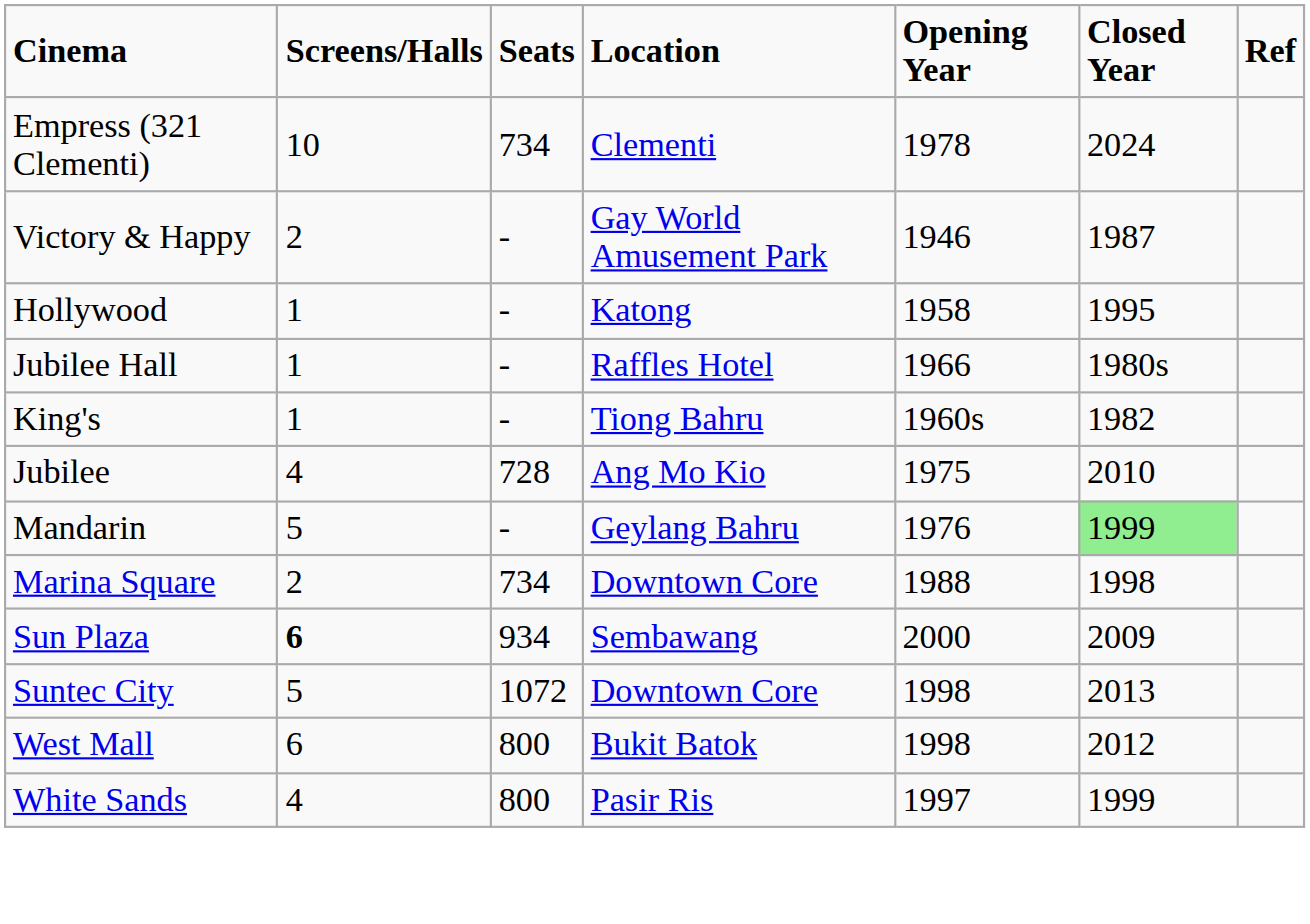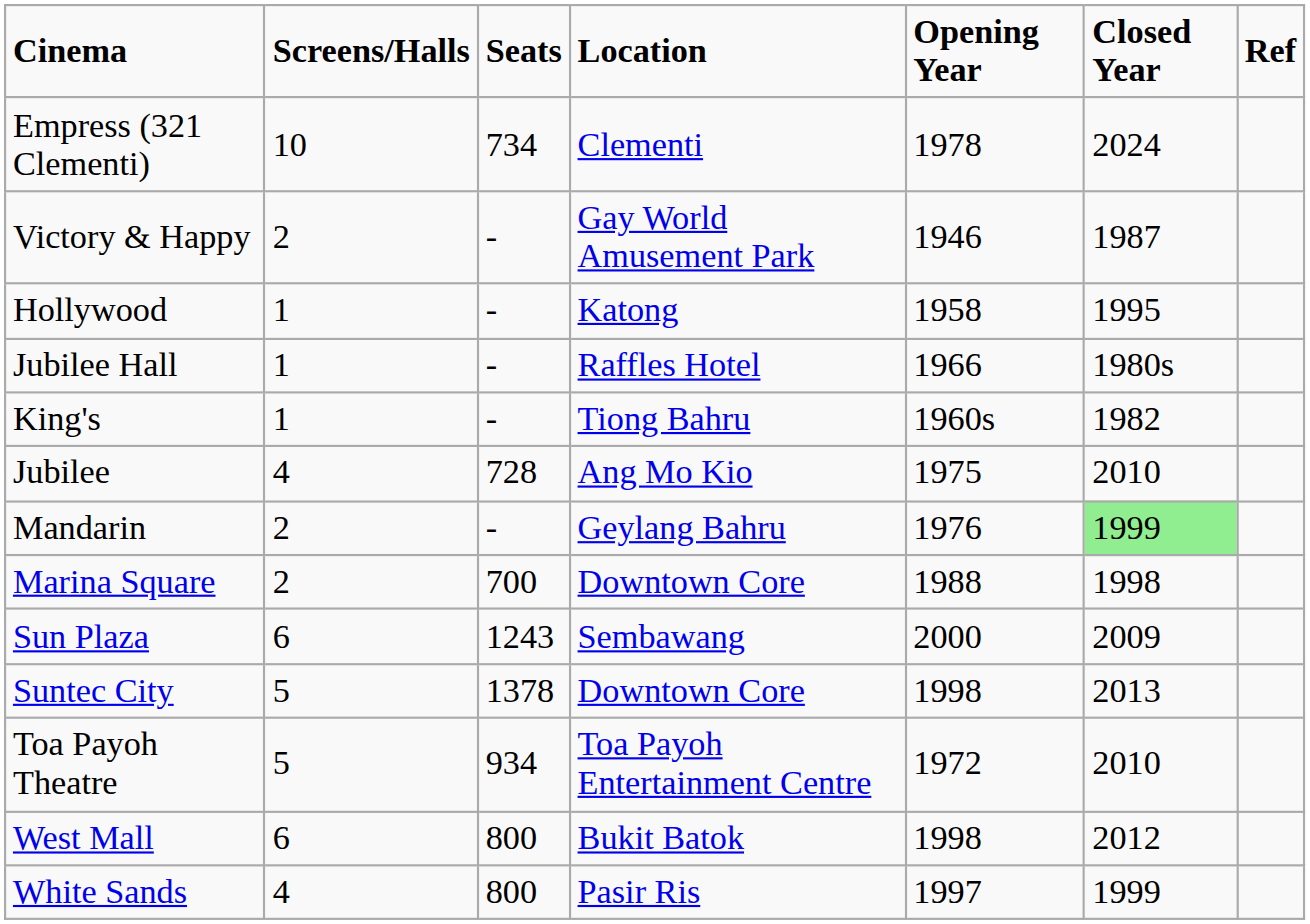 <table class="wikitable sortable" style="text-align:left">
 <tr>
 <td><strong>Cinema</strong></td>
 <td><strong>Screens/Halls</strong></td>
 <td><strong>Seats</strong></td>
 <td><strong>Location</strong></td>
 <td><strong>Opening Year</strong></td>
 <td><strong>Closed Year</strong></td>
 <td><strong>Ref</strong></td>
 </tr>
 <tr>
 <td>Empress (321 Clementi)</td>
 <td>10</td>
 <td>734</td>
 <td><a href='#'>Clementi</a></td>
 <td>1978</td>
 <td>2024</td>
 <td></td>
 </tr>
 <tr>
 <td>Victory & Happy</td>
 <td>2</td>
 <td>-</td>
 <td><a href='#'>Gay World Amusement Park</a></td>
 <td>1946</td>
 <td>1987</td>
 <td></td>
 </tr>
 <tr>
 <td>Hollywood</td>
 <td>1</td>
 <td>-</td>
 <td><a href='#'>Katong</a></td>
 <td>1958</td>
 <td>1995</td>
 <td></td>
 </tr>
 <tr>
 <td>Jubilee Hall</td>
 <td>1</td>
 <td>-</td>
 <td><a href='#'>Raffles Hotel</a></td>
 <td>1966</td>
 <td>1980s</td>
 <td></td>
 </tr>
 <tr>
 <td>King's</td>
 <td>1</td>
 <td>-</td>
 <td><a href='#'>Tiong Bahru</a></td>
 <td>1960s</td>
 <td>1982</td>
 <td></td>
 </tr>
 <tr>
 <td>Jubilee</td>
 <td>4</td>
 <td>728</td>
 <td><a href='#'>Ang Mo Kio</a></td>
 <td>1975</td>
 <td>2010</td>
 <td></td>
 </tr>
 <tr>
 <td>Mandarin</td>
-<td>5</td>
+<td>2</td>
 <td>-</td>
 <td><a href='#'>Geylang Bahru</a></td>
 <td>1976</td>
 <td style="background: lightgreen;">1999</td>
 <td></td>
 </tr>
 <tr>
 <td><a href='#'>Marina Square</a></td>
 <td>2</td>
-<td>734</td>
+<td>700</td>
 <td><a href='#'>Downtown Core</a></td>
 <td>1988</td>
 <td>1998</td>
 <td></td>
 </tr>
 <tr>
 <td><a href='#'>Sun Plaza</a></td>
-<td><strong>6</strong></td>
-<td>934</td>
+<td>6</td>
+<td>1243</td>
 <td><a href='#'>Sembawang</a></td>
 <td>2000</td>
 <td>2009</td>
 <td></td>
 </tr>
 <tr>
 <td><a href='#'>Suntec City</a></td>
 <td>5</td>
-<td>1072</td>
+<td>1378</td>
 <td><a href='#'>Downtown Core</a></td>
 <td>1998</td>
 <td>2013</td>
 <td><br></td>
+</tr>
+<tr>
+<td>Toa Payoh Theatre</td>
+<td>5</td>
+<td>934</td>
+<td><a href='#'>Toa Payoh Entertainment Centre</a></td>
+<td>1972</td>
+<td>2010</td>
+<td></td>
 </tr>
 <tr>
 <td><a href='#'>West Mall</a></td>
 <td>6</td>
 <td>800</td>
 <td><a href='#'>Bukit Batok</a></td>
 <td>1998</td>
 <td>2012</td>
 <td><br></td>
 </tr>
 <tr>
 <td><a href='#'>White Sands</a></td>
 <td>4</td>
 <td>800</td>
 <td><a href='#'>Pasir Ris</a></td>
 <td>1997</td>
 <td>1999</td>
 <td></td>
 </tr>
 </table>
